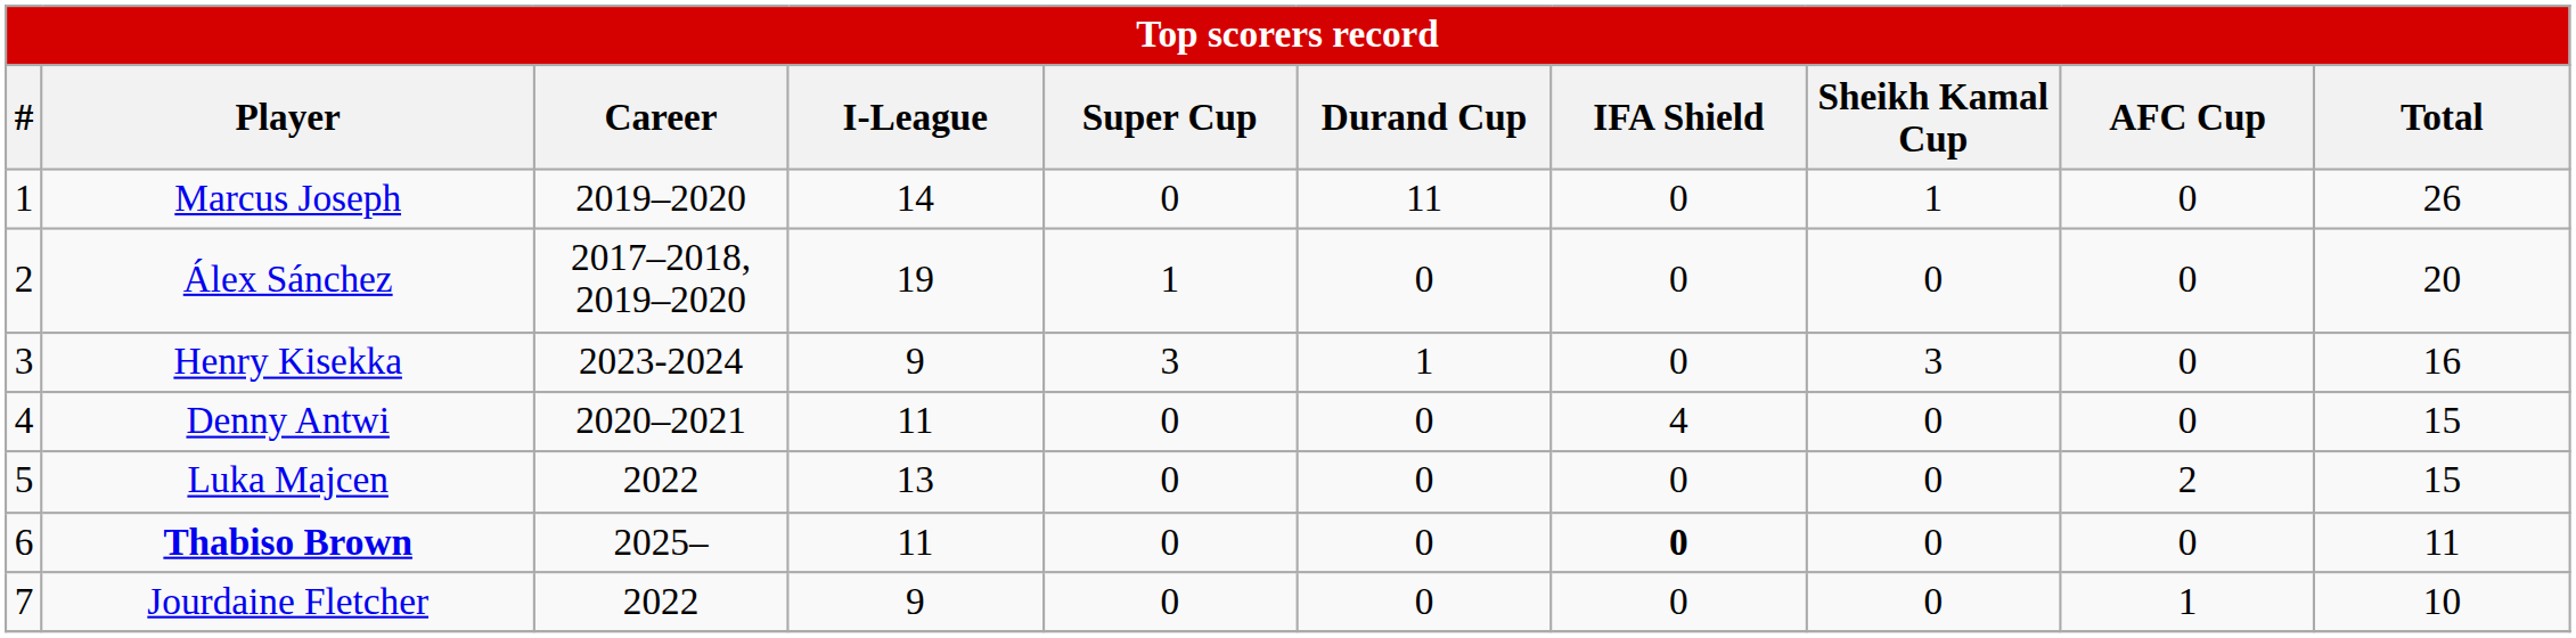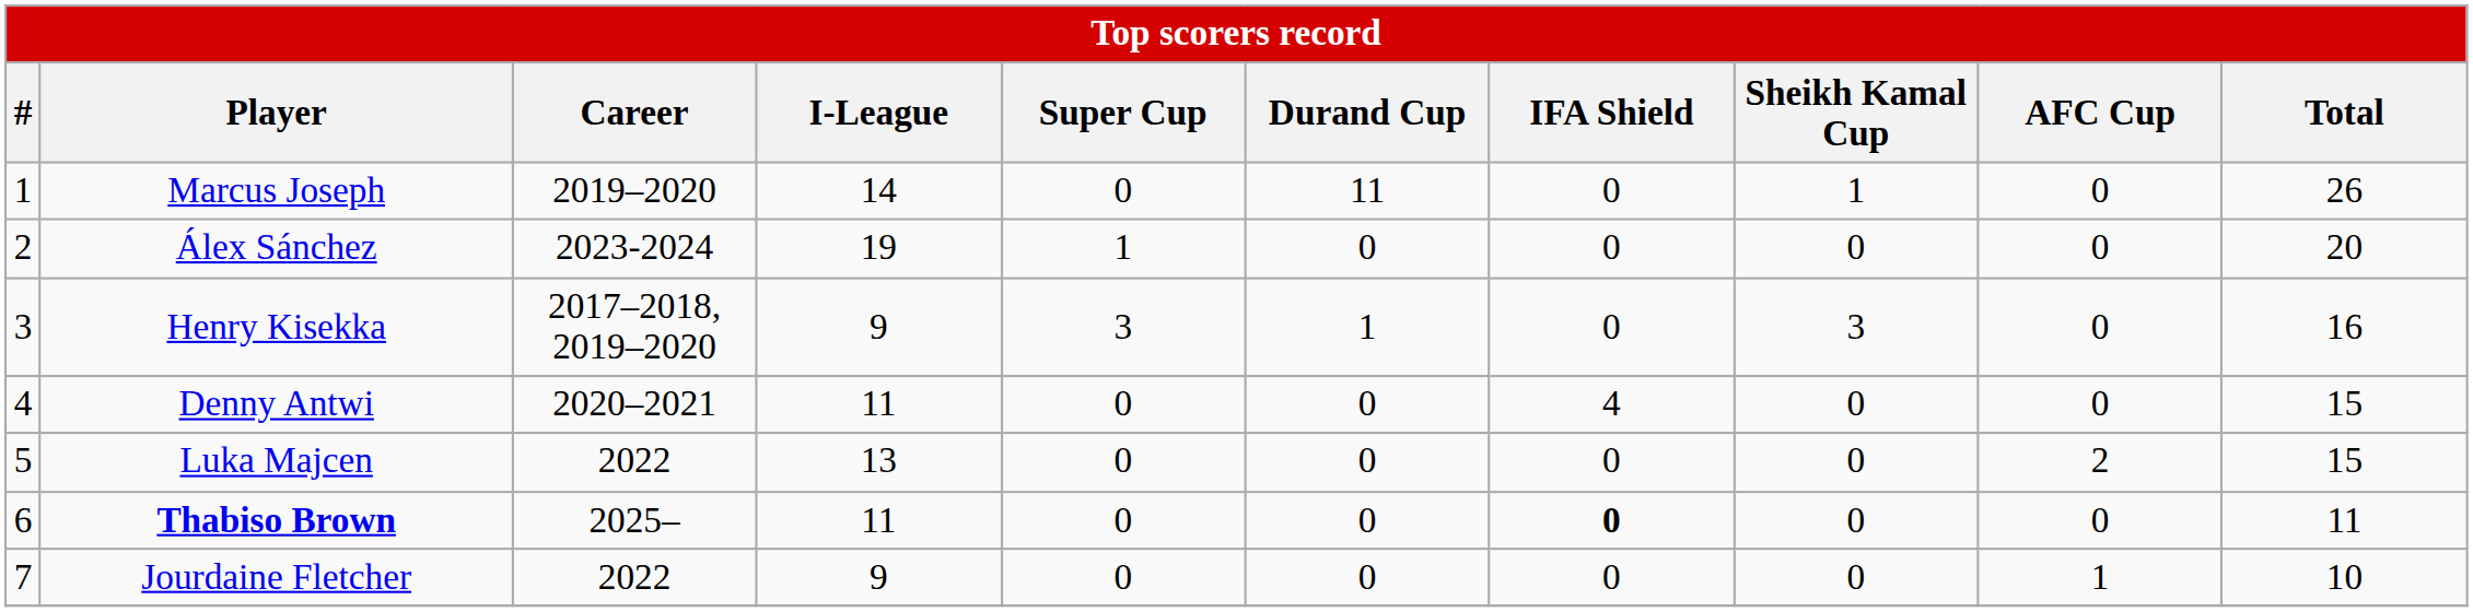 <table class="wikitable" style="text-align: center;">
 <tr>
 <th colspan=10 style="background:#d50000; color:white;">Top scorers record</th>
 </tr>
 <tr>
 <th>#</th>
 <th width=200px>Player</th>
 <th width=100px>Career</th>
 <th width=100px>I-League</th>
 <th width=100px>Super Cup</th>
 <th width=100px>Durand Cup</th>
 <th width=100px>IFA Shield</th>
 <th width=100px>Sheikh Kamal Cup</th>
 <th width=100px>AFC Cup</th>
 <th width=100px>Total</th>
 </tr>
 <tr>
 <td>1</td>
 <td>  <a href='#'>Marcus Joseph</a></td>
 <td>2019–2020</td>
 <td>14</td>
 <td>0</td>
 <td>11</td>
 <td>0</td>
 <td>1</td>
 <td>0</td>
 <td>26</td>
 </tr>
 <tr>
 <td>2</td>
 <td> <a href='#'>Álex Sánchez</a></td>
-<td>2017–2018, 2019–2020</td>
+<td>2023-2024</td>
 <td>19</td>
 <td>1</td>
 <td>0</td>
 <td>0</td>
 <td>0</td>
 <td>0</td>
 <td>20</td>
 </tr>
 <tr>
 <td>3</td>
 <td> <a href='#'>Henry Kisekka</a></td>
-<td>2023-2024</td>
+<td>2017–2018, 2019–2020</td>
 <td>9</td>
 <td>3</td>
 <td>1</td>
 <td>0</td>
 <td>3</td>
 <td>0</td>
 <td>16</td>
 </tr>
 <tr>
 <td>4</td>
 <td> <a href='#'>Denny Antwi</a></td>
 <td>2020–2021</td>
 <td>11</td>
 <td>0</td>
 <td>0</td>
 <td>4</td>
 <td>0</td>
 <td>0</td>
 <td>15</td>
 </tr>
 <tr>
 <td>5</td>
 <td> <a href='#'>Luka Majcen</a></td>
 <td>2022</td>
 <td>13</td>
 <td>0</td>
 <td>0</td>
 <td>0</td>
 <td>0</td>
 <td>2</td>
 <td>15</td>
 </tr>
 <tr>
 <td>6</td>
 <td> <strong><a href='#'>Thabiso Brown</a></strong></td>
 <td>2025–</td>
 <td>11</td>
 <td>0</td>
 <td>0</td>
 <td><strong>0</strong></td>
 <td>0</td>
 <td>0</td>
 <td>11</td>
 </tr>
 <tr>
 <td>7</td>
 <td> <a href='#'>Jourdaine Fletcher</a></td>
 <td>2022</td>
 <td>9</td>
 <td>0</td>
 <td>0</td>
 <td>0</td>
 <td>0</td>
 <td>1</td>
 <td>10</td>
 </tr>
 <tr>
 </tr>
 </table>
